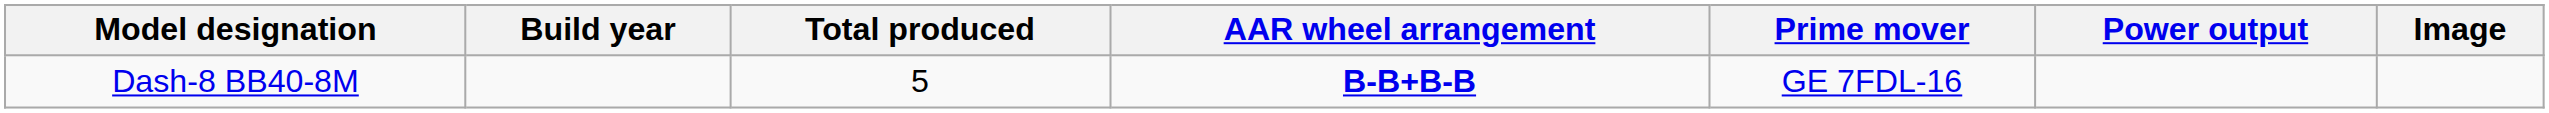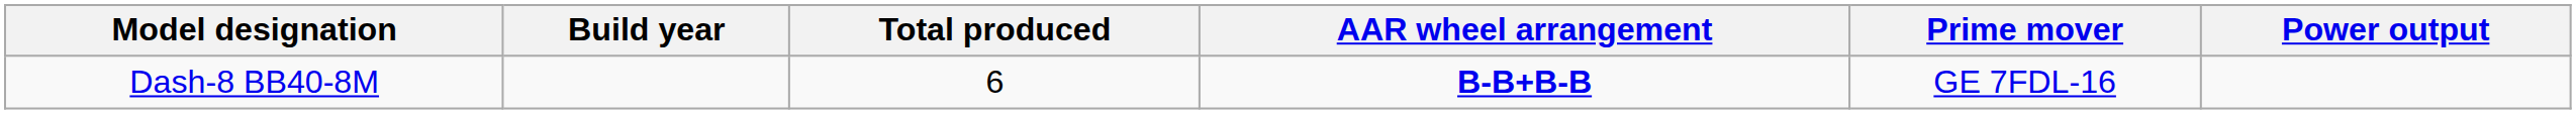 <table class="wikitable sortable" style="width: 100%">
 <tr>
 <th>Model designation</th>
 <th>Build year</th>
 <th>Total produced</th>
 <th><a href='#'>AAR wheel arrangement</a></th>
 <th><a href='#'>Prime mover</a></th>
 <th><a href='#'>Power output</a></th>
-<th class="unsortable">Image</th>
 </tr>
 <tr align = "center">
 <td><a href='#'>Dash-8 BB40-8M</a></td>
 <td></td>
-<td>5</td>
+<td>6</td>
 <td><strong><a href='#'>B-B+B-B</a></strong></td>
 <td><a href='#'>GE 7FDL-16</a></td>
 <td></td>
-<td></td>
 </tr>
 </table>
